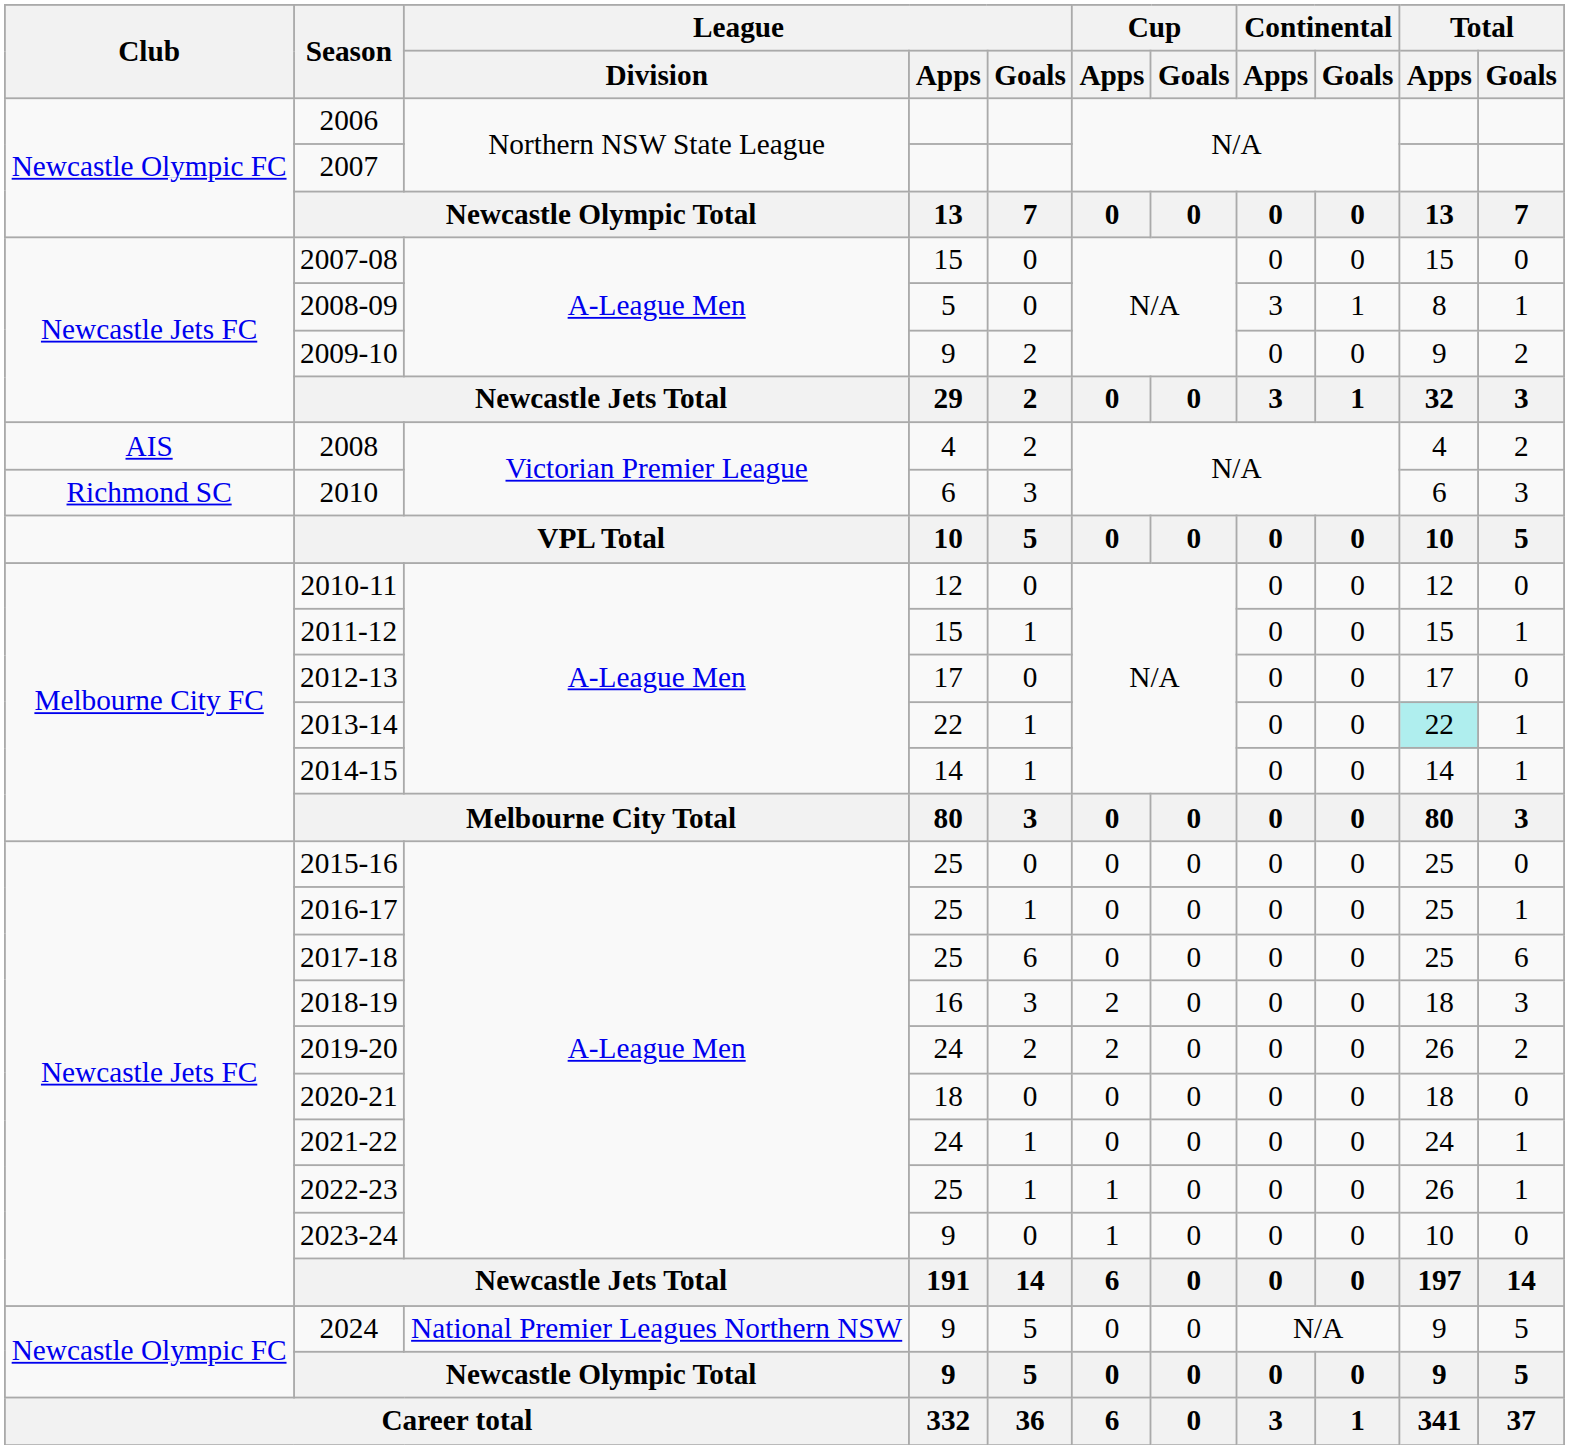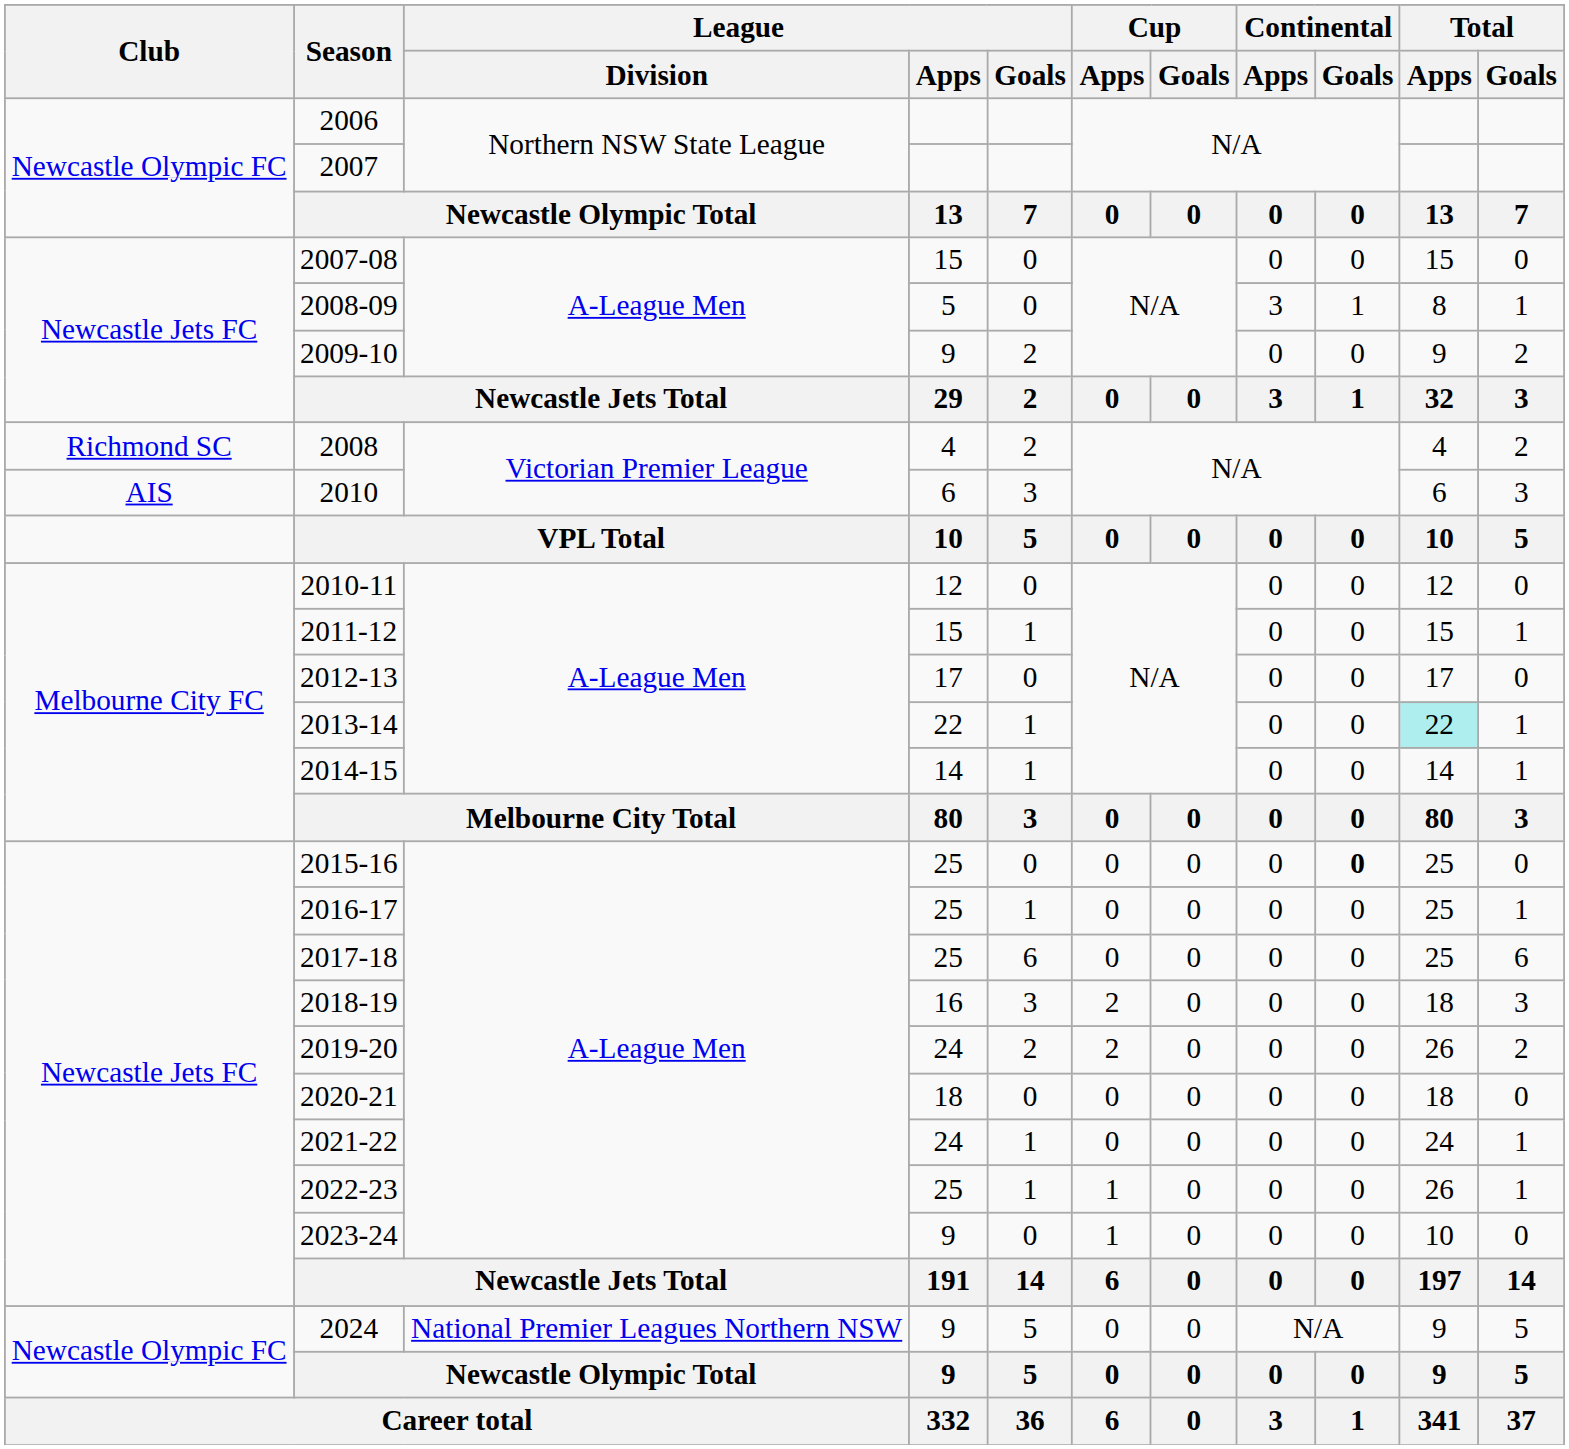 <table class="wikitable" style="text-align: center;">
 <tr>
 <th rowspan="2">Club</th>
 <th rowspan="2">Season</th>
 <th colspan="3">League</th>
 <th colspan="2">Cup</th>
 <th colspan="2">Continental</th>
 <th colspan="2">Total</th>
 </tr>
 <tr>
 <th>Division</th>
 <th>Apps</th>
 <th>Goals</th>
 <th>Apps</th>
 <th>Goals</th>
 <th>Apps</th>
 <th>Goals</th>
 <th>Apps</th>
 <th>Goals</th>
 </tr>
 <tr>
 <td rowspan="3"><a href='#'>Newcastle Olympic FC</a></td>
 <td>2006</td>
 <td rowspan="2">Northern NSW State League</td>
 <td></td>
 <td></td>
 <td colspan="4" rowspan="2">N/A</td>
 <td></td>
 <td></td>
 </tr>
 <tr>
 <td>2007</td>
 <td></td>
 <td></td>
 <td></td>
 <td></td>
 </tr>
 <tr>
 <th colspan="2">Newcastle Olympic Total</th>
 <th>13</th>
 <th>7</th>
 <th>0</th>
 <th>0</th>
 <th>0</th>
 <th>0</th>
 <th>13</th>
 <th>7</th>
 </tr>
 <tr>
 <td rowspan="4"><a href='#'>Newcastle Jets FC</a></td>
 <td>2007-08</td>
 <td rowspan="3"><a href='#'>A-League Men</a></td>
 <td>15</td>
 <td>0</td>
 <td colspan="2" rowspan="3">N/A</td>
 <td>0</td>
 <td>0</td>
 <td>15</td>
 <td>0</td>
 </tr>
 <tr>
 <td>2008-09</td>
 <td>5</td>
 <td>0</td>
 <td>3</td>
 <td>1</td>
 <td>8</td>
 <td>1</td>
 </tr>
 <tr>
 <td>2009-10</td>
 <td>9</td>
 <td>2</td>
 <td>0</td>
 <td>0</td>
 <td>9</td>
 <td>2</td>
 </tr>
 <tr>
 <th colspan="2">Newcastle Jets Total</th>
 <th>29</th>
 <th>2</th>
 <th>0</th>
 <th>0</th>
 <th>3</th>
 <th>1</th>
 <th>32</th>
 <th>3</th>
 </tr>
 <tr>
-<td><a href='#'>AIS</a></td>
+<td><a href='#'>Richmond SC</a></td>
 <td>2008</td>
 <td rowspan="2"><a href='#'>Victorian Premier League</a></td>
 <td>4</td>
 <td>2</td>
 <td colspan="4" rowspan="2">N/A</td>
 <td>4</td>
 <td>2</td>
 </tr>
 <tr>
-<td><a href='#'>Richmond SC</a></td>
+<td><a href='#'>AIS</a></td>
 <td>2010</td>
 <td>6</td>
 <td>3</td>
 <td>6</td>
 <td>3</td>
 </tr>
 <tr>
 <td></td>
 <th colspan="2">VPL Total</th>
 <th>10</th>
 <th>5</th>
 <th>0</th>
 <th>0</th>
 <th>0</th>
 <th>0</th>
 <th>10</th>
 <th>5</th>
 </tr>
 <tr>
 <td rowspan="6"><a href='#'>Melbourne City FC</a></td>
 <td>2010-11</td>
 <td rowspan="5"><a href='#'>A-League Men</a></td>
 <td>12</td>
 <td>0</td>
 <td colspan="2" rowspan="5">N/A</td>
 <td>0</td>
 <td>0</td>
 <td>12</td>
 <td>0</td>
 </tr>
 <tr>
 <td>2011-12</td>
 <td>15</td>
 <td>1</td>
 <td>0</td>
 <td>0</td>
 <td>15</td>
 <td>1</td>
 </tr>
 <tr>
 <td>2012-13</td>
 <td>17</td>
 <td>0</td>
 <td>0</td>
 <td>0</td>
 <td>17</td>
 <td>0</td>
 </tr>
 <tr>
 <td>2013-14</td>
 <td>22</td>
 <td>1</td>
 <td>0</td>
 <td>0</td>
 <td style="background: paleturquoise;">22</td>
 <td>1</td>
 </tr>
 <tr>
 <td>2014-15</td>
 <td>14</td>
 <td>1</td>
 <td>0</td>
 <td>0</td>
 <td>14</td>
 <td>1</td>
 </tr>
 <tr>
 <th colspan="2">Melbourne City Total</th>
 <th>80</th>
 <th>3</th>
 <th>0</th>
 <th>0</th>
 <th>0</th>
 <th>0</th>
 <th>80</th>
 <th>3</th>
 </tr>
 <tr>
 <td rowspan="10"><a href='#'>Newcastle Jets FC</a></td>
 <td>2015-16</td>
 <td rowspan="9"><a href='#'>A-League Men</a></td>
 <td>25</td>
 <td>0</td>
 <td>0</td>
 <td>0</td>
 <td>0</td>
-<td>0</td>
+<td><strong>0</strong></td>
 <td>25</td>
 <td>0</td>
 </tr>
 <tr>
 <td>2016-17</td>
 <td>25</td>
 <td>1</td>
 <td>0</td>
 <td>0</td>
 <td>0</td>
 <td>0</td>
 <td>25</td>
 <td>1</td>
 </tr>
 <tr>
 <td>2017-18</td>
 <td>25</td>
 <td>6</td>
 <td>0</td>
 <td>0</td>
 <td>0</td>
 <td>0</td>
 <td>25</td>
 <td>6</td>
 </tr>
 <tr>
 <td>2018-19</td>
 <td>16</td>
 <td>3</td>
 <td>2</td>
 <td>0</td>
 <td>0</td>
 <td>0</td>
 <td>18</td>
 <td>3</td>
 </tr>
 <tr>
 <td>2019-20</td>
 <td>24</td>
 <td>2</td>
 <td>2</td>
 <td>0</td>
 <td>0</td>
 <td>0</td>
 <td>26</td>
 <td>2</td>
 </tr>
 <tr>
 <td>2020-21</td>
 <td>18</td>
 <td>0</td>
 <td>0</td>
 <td>0</td>
 <td>0</td>
 <td>0</td>
 <td>18</td>
 <td>0</td>
 </tr>
 <tr>
 <td>2021-22</td>
 <td>24</td>
 <td>1</td>
 <td>0</td>
 <td>0</td>
 <td>0</td>
 <td>0</td>
 <td>24</td>
 <td>1</td>
 </tr>
 <tr>
 <td>2022-23</td>
 <td>25</td>
 <td>1</td>
 <td>1</td>
 <td>0</td>
 <td>0</td>
 <td>0</td>
 <td>26</td>
 <td>1</td>
 </tr>
 <tr>
 <td>2023-24</td>
 <td>9</td>
 <td>0</td>
 <td>1</td>
 <td>0</td>
 <td>0</td>
 <td>0</td>
 <td>10</td>
 <td>0</td>
 </tr>
 <tr>
 <th colspan="2">Newcastle Jets Total</th>
 <th>191</th>
 <th>14</th>
 <th>6</th>
 <th>0</th>
 <th>0</th>
 <th>0</th>
 <th>197</th>
 <th>14</th>
 </tr>
 <tr>
 <td rowspan="2"><a href='#'>Newcastle Olympic FC</a></td>
 <td>2024</td>
 <td><a href='#'>National Premier Leagues Northern NSW</a></td>
 <td>9</td>
 <td>5</td>
 <td>0</td>
 <td>0</td>
 <td colspan="2">N/A</td>
 <td>9</td>
 <td>5</td>
 </tr>
 <tr>
 <th colspan="2">Newcastle Olympic Total</th>
 <th>9</th>
 <th>5</th>
 <th>0</th>
 <th>0</th>
 <th>0</th>
 <th>0</th>
 <th>9</th>
 <th>5</th>
 </tr>
 <tr>
 <th colspan="3">Career total</th>
 <th>332</th>
 <th>36</th>
 <th>6</th>
 <th>0</th>
 <th>3</th>
 <th>1</th>
 <th>341</th>
 <th>37</th>
 </tr>
 </table>
